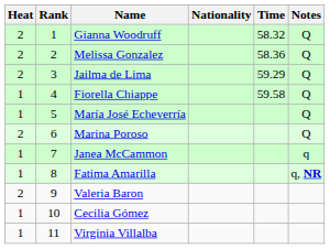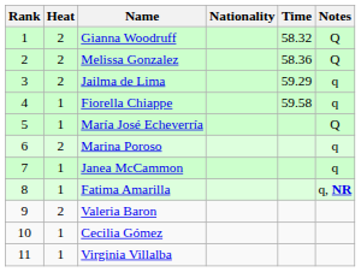 <table class="wikitable sortable" style="text-align:center">
 <tr>
+<th>Rank</th>
 <th>Heat</th>
-<th>Rank</th>
 <th>Name</th>
 <th>Nationality</th>
 <th>Time</th>
 <th>Notes</th>
 </tr>
 <tr bgcolor=ccffcc>
+<td>1</td>
 <td>2</td>
-<td>1</td>
 <td align=left><a href='#'>Gianna Woodruff</a></td>
 <td align=left></td>
 <td>58.32</td>
 <td>Q</td>
 </tr>
 <tr bgcolor=ccffcc>
 <td>2</td>
 <td>2</td>
 <td align=left><a href='#'>Melissa Gonzalez</a></td>
 <td align=left></td>
 <td>58.36</td>
 <td>Q</td>
 </tr>
 <tr bgcolor=ccffcc>
+<td>3</td>
 <td>2</td>
-<td>3</td>
 <td align=left><a href='#'>Jailma de Lima</a></td>
 <td align=left></td>
 <td>59.29</td>
-<td>Q</td>
+<td>q</td>
 </tr>
 <tr bgcolor=ccffcc>
+<td>4</td>
 <td>1</td>
-<td>4</td>
 <td align=left><a href='#'>Fiorella Chiappe</a></td>
 <td align=left></td>
 <td>59.58</td>
-<td>Q</td>
+<td>q</td>
 </tr>
 <tr bgcolor=ccffcc>
+<td>5</td>
 <td>1</td>
-<td>5</td>
 <td align=left><a href='#'>María José Echeverría</a></td>
 <td align=left></td>
 <td></td>
 <td>Q</td>
 </tr>
 <tr bgcolor=ddffdd>
+<td>6</td>
 <td>2</td>
-<td>6</td>
 <td align=left><a href='#'>Marina Poroso</a></td>
 <td align=left></td>
 <td></td>
-<td>Q</td>
+<td>q</td>
 </tr>
 <tr bgcolor=ccffcc>
+<td>7</td>
 <td>1</td>
-<td>7</td>
 <td align=left><a href='#'>Janea McCammon</a></td>
 <td align=left></td>
 <td></td>
 <td>q</td>
 </tr>
 <tr bgcolor=ddffdd>
+<td>8</td>
 <td>1</td>
-<td>8</td>
 <td align=left><a href='#'>Fatima Amarilla</a></td>
 <td align=left></td>
 <td></td>
 <td>q, <strong><a href='#'>NR</a></strong></td>
 </tr>
 <tr>
+<td>9</td>
 <td>2</td>
-<td>9</td>
 <td align=left><a href='#'>Valeria Baron</a></td>
 <td align=left></td>
 <td></td>
 <td></td>
 </tr>
 <tr>
+<td>10</td>
 <td>1</td>
-<td>10</td>
 <td align=left><a href='#'>Cecilia Gómez</a></td>
 <td align=left></td>
 <td></td>
 <td></td>
 </tr>
 <tr>
+<td>11</td>
 <td>1</td>
-<td>11</td>
 <td align=left><a href='#'>Virginia Villalba</a></td>
 <td align=left></td>
 <td></td>
 <td></td>
 </tr>
 </table>
